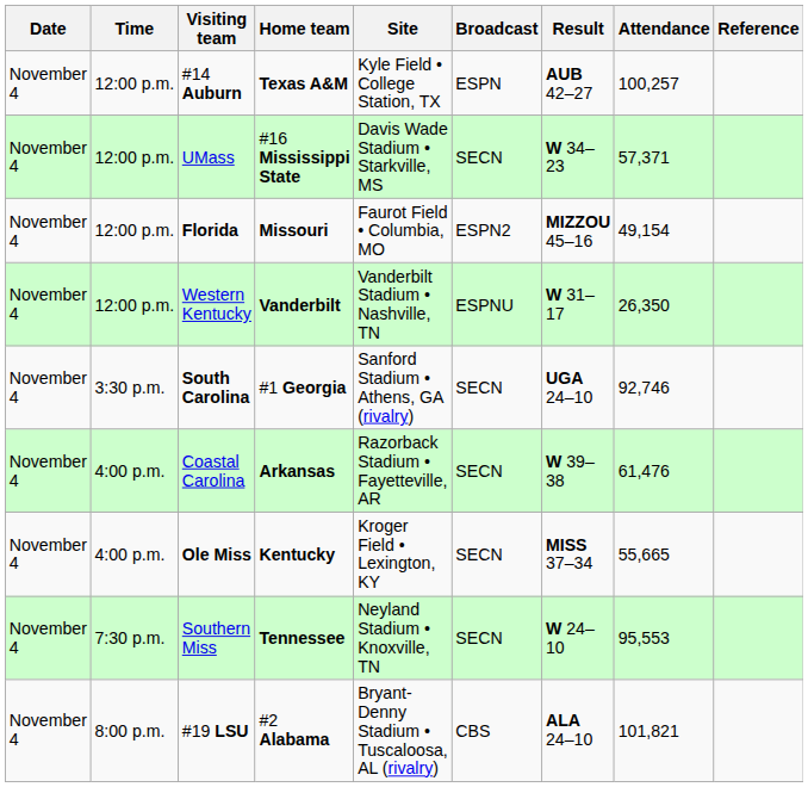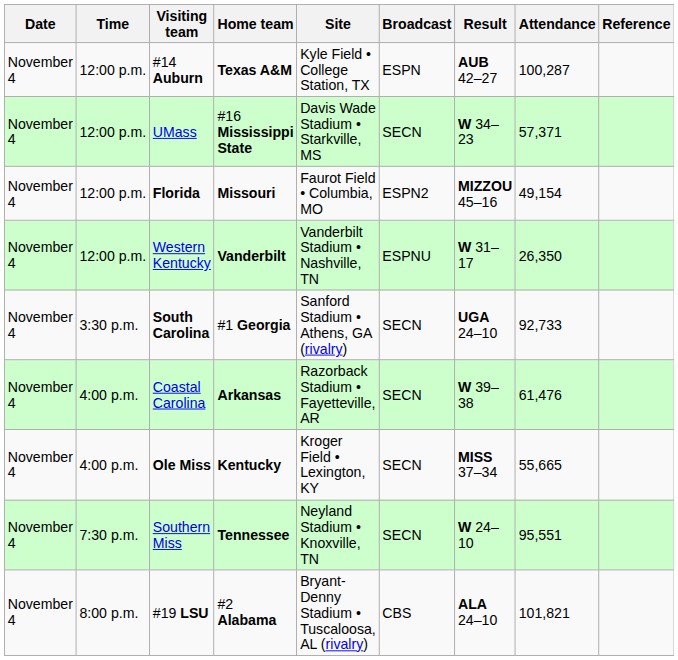 <table class="wikitable" style="font-size:95%;">
 <tr>
 <th>Date</th>
 <th>Time</th>
 <th>Visiting team</th>
 <th>Home team</th>
 <th>Site</th>
 <th>Broadcast</th>
 <th>Result</th>
 <th>Attendance</th>
 <th class="unsortable">Reference</th>
 </tr>
 <tr bgcolor=>
 <td>November 4</td>
 <td>12:00 p.m.</td>
 <td>#14 <strong>Auburn</strong></td>
 <td><strong>Texas A&M</strong></td>
 <td>Kyle Field • College Station, TX</td>
 <td>ESPN</td>
 <td><strong>AUB</strong> 42–27</td>
-<td>100,257</td>
+<td>100,287</td>
 <td></td>
 </tr>
 <tr bgcolor=ccffcc>
 <td>November 4</td>
 <td>12:00 p.m.</td>
 <td><a href='#'>UMass</a></td>
 <td>#16 <strong>Mississippi State</strong></td>
 <td>Davis Wade Stadium • Starkville, MS</td>
 <td>SECN</td>
 <td><strong>W</strong> 34–23</td>
 <td>57,371</td>
 <td></td>
 </tr>
 <tr bgcolor=>
 <td>November 4</td>
 <td>12:00 p.m.</td>
 <td><strong>Florida</strong></td>
 <td><strong>Missouri</strong></td>
 <td>Faurot Field • Columbia, MO</td>
 <td>ESPN2</td>
 <td><strong>MIZZOU</strong> 45–16</td>
 <td>49,154</td>
 <td></td>
 </tr>
 <tr bgcolor=ccffcc>
 <td>November 4</td>
 <td>12:00 p.m.</td>
 <td><a href='#'>Western Kentucky</a></td>
 <td><strong>Vanderbilt</strong></td>
 <td>Vanderbilt Stadium • Nashville, TN</td>
 <td>ESPNU</td>
 <td><strong>W</strong> 31–17</td>
 <td>26,350</td>
 <td></td>
 </tr>
 <tr bgcolor=>
 <td>November 4</td>
 <td>3:30 p.m.</td>
 <td><strong>South Carolina</strong></td>
 <td>#1 <strong>Georgia</strong></td>
 <td>Sanford Stadium • Athens, GA (<a href='#'>rivalry</a>)</td>
 <td>SECN</td>
 <td><strong>UGA</strong> 24–10</td>
-<td>92,746</td>
+<td>92,733</td>
 <td></td>
 </tr>
 <tr bgcolor=ccffcc>
 <td>November 4</td>
 <td>4:00 p.m.</td>
 <td><a href='#'>Coastal Carolina</a></td>
 <td><strong>Arkansas</strong></td>
 <td>Razorback Stadium • Fayetteville, AR</td>
 <td>SECN</td>
 <td><strong>W</strong> 39–38</td>
 <td>61,476</td>
 <td></td>
 </tr>
 <tr bgcolor=>
 <td>November 4</td>
 <td>4:00 p.m.</td>
 <td><strong>Ole Miss</strong></td>
 <td><strong>Kentucky</strong></td>
 <td>Kroger Field • Lexington, KY</td>
 <td>SECN</td>
 <td><strong>MISS</strong> 37–34</td>
 <td>55,665</td>
 <td></td>
 </tr>
 <tr bgcolor=ccffcc>
 <td>November 4</td>
 <td>7:30 p.m.</td>
 <td><a href='#'>Southern Miss</a></td>
 <td><strong>Tennessee</strong></td>
 <td>Neyland Stadium • Knoxville, TN</td>
 <td>SECN</td>
 <td><strong>W</strong> 24–10</td>
-<td>95,553</td>
+<td>95,551</td>
 <td></td>
 </tr>
 <tr bgcolor=>
 <td>November 4</td>
 <td>8:00 p.m.</td>
 <td>#19 <strong>LSU</strong></td>
 <td>#2 <strong>Alabama</strong></td>
 <td>Bryant-Denny Stadium • Tuscaloosa, AL (<a href='#'>rivalry</a>)</td>
 <td>CBS</td>
 <td><strong>ALA</strong> 24–10</td>
 <td>101,821</td>
 <td></td>
 </tr>
 </table>
